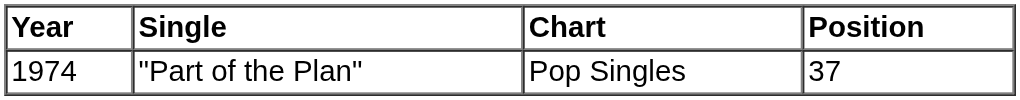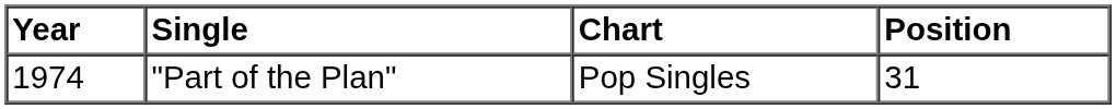 <table border=1 cellspacing=0 cellpadding=2 width="550px">
 <tr>
 <th align="left">Year</th>
 <th align="left">Single</th>
 <th align="left">Chart</th>
 <th align="left">Position</th>
 </tr>
 <tr>
 <td align="left">1974</td>
 <td align="left">"Part of the Plan"</td>
 <td align="left">Pop Singles</td>
-<td align="left">37</td>
+<td align="left">31</td>
 </tr>
 <tr>
 </tr>
 </table>
